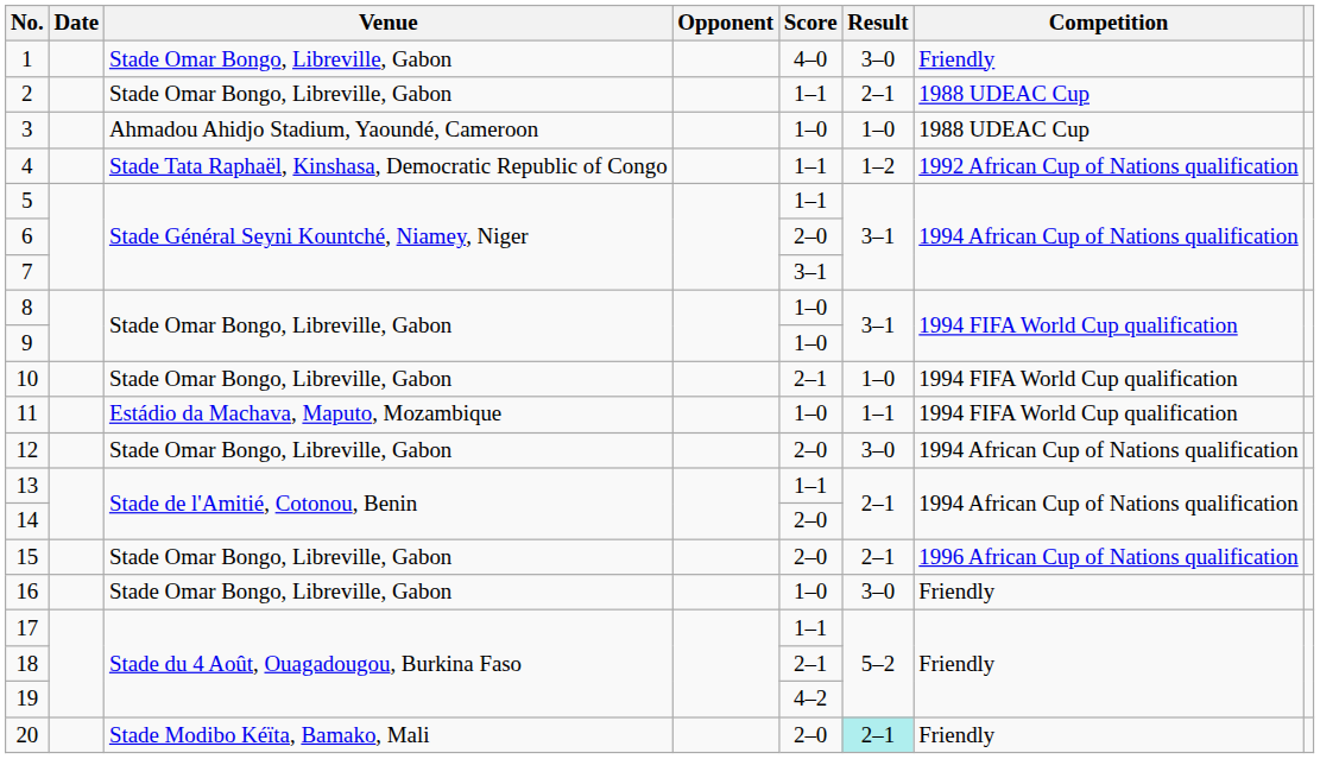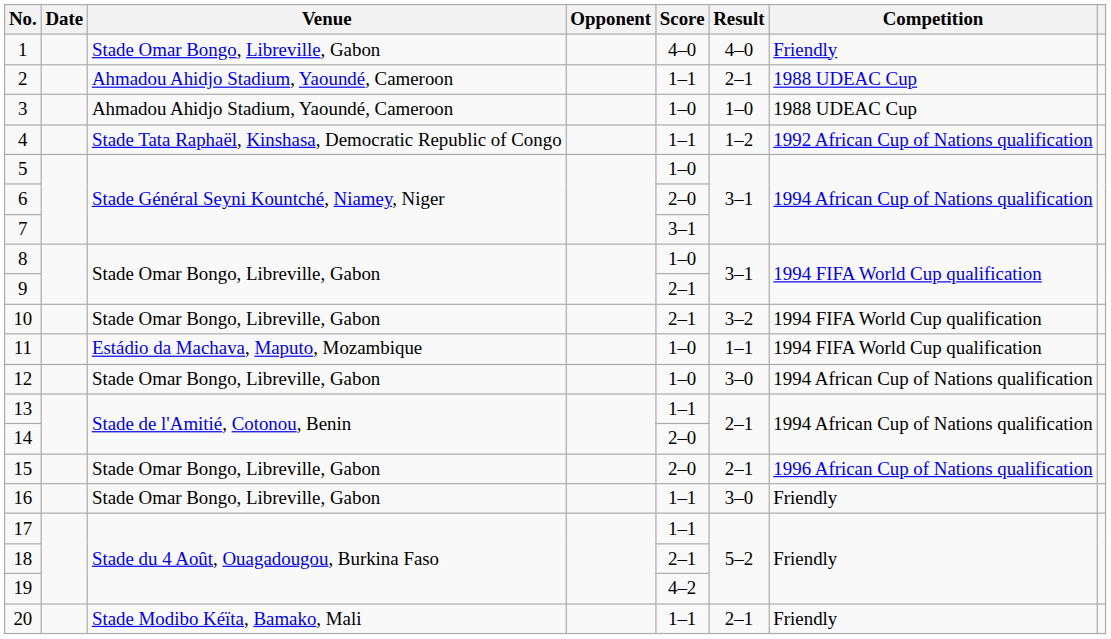 <table class="wikitable sortable">
 <tr>
 <th scope="col">No.</th>
 <th scope="col">Date</th>
 <th scope="col">Venue</th>
 <th scope="col">Opponent</th>
 <th scope="col">Score</th>
 <th scope="col">Result</th>
 <th scope="col">Competition</th>
 <th scope="col" class="unsortable"></th>
 </tr>
 <tr>
 <td style="text-align:center">1</td>
 <td></td>
 <td><a href='#'>Stade Omar Bongo</a>, <a href='#'>Libreville</a>, Gabon</td>
 <td></td>
 <td style="text-align:center">4–0</td>
-<td style="text-align:center">3–0</td>
+<td style="text-align:center">4–0</td>
 <td><a href='#'>Friendly</a></td>
 <td></td>
 </tr>
 <tr>
 <td style="text-align:center">2</td>
 <td></td>
-<td>Stade Omar Bongo, Libreville, Gabon</td>
+<td><a href='#'>Ahmadou Ahidjo Stadium</a>, <a href='#'>Yaoundé</a>, Cameroon</td>
 <td></td>
 <td style="text-align:center">1–1</td>
 <td style="text-align:center">2–1</td>
 <td><a href='#'>1988 UDEAC Cup</a></td>
 <td></td>
 </tr>
 <tr>
 <td style="text-align:center">3</td>
 <td></td>
 <td>Ahmadou Ahidjo Stadium, Yaoundé, Cameroon</td>
 <td></td>
 <td style="text-align:center">1–0</td>
 <td style="text-align:center">1–0</td>
 <td>1988 UDEAC Cup</td>
 <td></td>
 </tr>
 <tr>
 <td style="text-align:center">4</td>
 <td></td>
 <td><a href='#'>Stade Tata Raphaël</a>, <a href='#'>Kinshasa</a>, Democratic Republic of Congo</td>
 <td></td>
 <td style="text-align:center">1–1</td>
 <td style="text-align:center">1–2</td>
 <td><a href='#'>1992 African Cup of Nations qualification</a></td>
 <td></td>
 </tr>
 <tr>
 <td style="text-align:center">5</td>
 <td rowspan="3"></td>
 <td rowspan="3"><a href='#'>Stade Général Seyni Kountché</a>, <a href='#'>Niamey</a>, Niger</td>
 <td rowspan="3"></td>
-<td style="text-align:center">1–1</td>
+<td style="text-align:center">1–0</td>
 <td rowspan="3" style="text-align:center">3–1</td>
 <td rowspan="3"><a href='#'>1994 African Cup of Nations qualification</a></td>
 <td rowspan="3"></td>
 </tr>
 <tr>
 <td style="text-align:center">6</td>
 <td style="text-align:center">2–0</td>
 </tr>
 <tr>
 <td style="text-align:center">7</td>
 <td style="text-align:center">3–1</td>
 </tr>
 <tr>
 <td style="text-align:center">8</td>
 <td rowspan="2"></td>
 <td rowspan="2">Stade Omar Bongo, Libreville, Gabon</td>
 <td rowspan="2"></td>
 <td style="text-align:center">1–0</td>
 <td rowspan="2" style="text-align:center">3–1</td>
 <td rowspan="2"><a href='#'>1994 FIFA World Cup qualification</a></td>
 <td rowspan="2"></td>
 </tr>
 <tr>
 <td style="text-align:center">9</td>
-<td style="text-align:center">1–0</td>
+<td style="text-align:center">2–1</td>
 </tr>
 <tr>
 <td style="text-align:center">10</td>
 <td></td>
 <td>Stade Omar Bongo, Libreville, Gabon</td>
 <td></td>
 <td style="text-align:center">2–1</td>
-<td style="text-align:center">1–0</td>
+<td style="text-align:center">3–2</td>
 <td>1994 FIFA World Cup qualification</td>
 <td></td>
 </tr>
 <tr>
 <td style="text-align:center">11</td>
 <td></td>
 <td><a href='#'>Estádio da Machava</a>, <a href='#'>Maputo</a>, Mozambique</td>
 <td></td>
 <td style="text-align:center">1–0</td>
 <td style="text-align:center">1–1</td>
 <td>1994 FIFA World Cup qualification</td>
 <td></td>
 </tr>
 <tr>
 <td style="text-align:center">12</td>
 <td></td>
 <td>Stade Omar Bongo, Libreville, Gabon</td>
 <td></td>
-<td style="text-align:center">2–0</td>
+<td style="text-align:center">1–0</td>
 <td style="text-align:center">3–0</td>
 <td>1994 African Cup of Nations qualification</td>
 <td></td>
 </tr>
 <tr>
 <td style="text-align:center">13</td>
 <td rowspan="2"></td>
 <td rowspan="2"><a href='#'>Stade de l'Amitié</a>, <a href='#'>Cotonou</a>, Benin</td>
 <td rowspan="2"></td>
 <td style="text-align:center">1–1</td>
 <td rowspan="2" style="text-align:center">2–1</td>
 <td rowspan="2">1994 African Cup of Nations qualification</td>
 <td rowspan="2"></td>
 </tr>
 <tr>
 <td style="text-align:center">14</td>
 <td style="text-align:center">2–0</td>
 </tr>
 <tr>
 <td style="text-align:center">15</td>
 <td></td>
 <td>Stade Omar Bongo, Libreville, Gabon</td>
 <td></td>
 <td style="text-align:center">2–0</td>
 <td style="text-align:center">2–1</td>
 <td><a href='#'>1996 African Cup of Nations qualification</a></td>
 <td></td>
 </tr>
 <tr>
 <td style="text-align:center">16</td>
 <td></td>
 <td>Stade Omar Bongo, Libreville, Gabon</td>
 <td></td>
-<td style="text-align:center">1–0</td>
+<td style="text-align:center">1–1</td>
 <td style="text-align:center">3–0</td>
 <td>Friendly</td>
 <td></td>
 </tr>
 <tr>
 <td style="text-align:center">17</td>
 <td rowspan="3"></td>
 <td rowspan="3"><a href='#'>Stade du 4 Août</a>, <a href='#'>Ouagadougou</a>, Burkina Faso</td>
 <td rowspan="3"></td>
 <td style="text-align:center">1–1</td>
 <td rowspan="3" style="text-align:center">5–2</td>
 <td rowspan="3">Friendly</td>
 <td rowspan="3"></td>
 </tr>
 <tr>
 <td style="text-align:center">18</td>
 <td style="text-align:center">2–1</td>
 </tr>
 <tr>
 <td style="text-align:center">19</td>
 <td style="text-align:center">4–2</td>
 </tr>
 <tr>
 <td style="text-align:center">20</td>
 <td></td>
 <td><a href='#'>Stade Modibo Kéïta</a>, <a href='#'>Bamako</a>, Mali</td>
 <td></td>
-<td style="text-align:center">2–0</td>
-<td style="background: paleturquoise; text-align:center">2–1</td>
+<td style="text-align:center">1–1</td>
+<td style="text-align:center">2–1</td>
 <td>Friendly</td>
 <td></td>
 </tr>
 </table>
